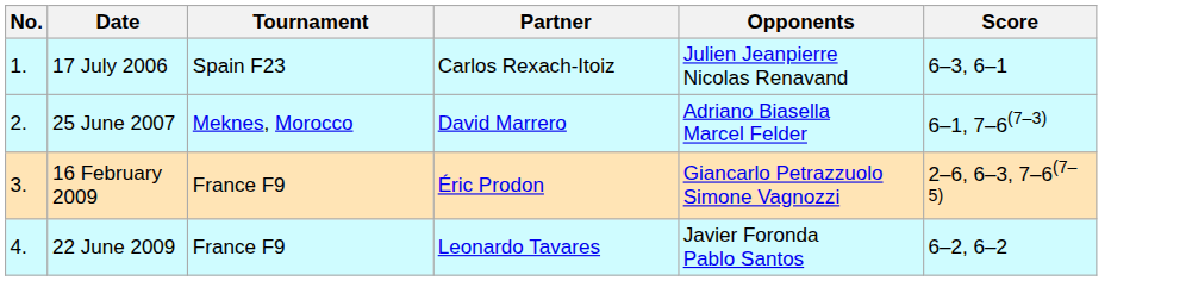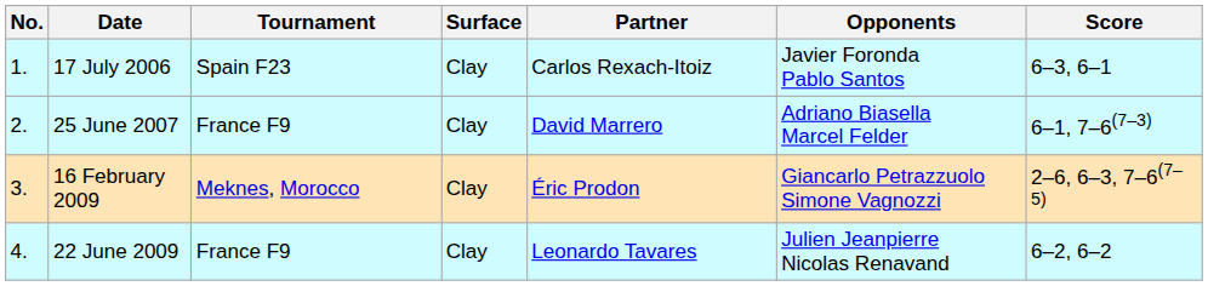 <table class="sortable wikitable" style=font-size:97%>
 <tr>
 <th>No.</th>
 <th width=100>Date</th>
 <th width=180>Tournament</th>
+<th>Surface</th>
 <th width=180>Partner</th>
 <th width=180>Opponents</th>
 <th width=125>Score</th>
 </tr>
 <tr bgcolor=CFFCFF>
 <td>1.</td>
 <td>17 July 2006</td>
 <td>Spain F23</td>
+<td>Clay</td>
 <td> Carlos Rexach-Itoiz</td>
-<td> <a href='#'>Julien Jeanpierre</a><br> Nicolas Renavand</td>
+<td> Javier Foronda<br> <a href='#'>Pablo Santos</a></td>
 <td>6–3, 6–1</td>
 </tr>
 <tr bgcolor=CFFCFF>
 <td>2.</td>
 <td>25 June 2007</td>
-<td><a href='#'>Meknes</a>, <a href='#'>Morocco</a></td>
+<td>France F9</td>
+<td>Clay</td>
 <td> <a href='#'>David Marrero</a></td>
 <td> <a href='#'>Adriano Biasella</a><br> <a href='#'>Marcel Felder</a></td>
 <td>6–1, 7–6<sup>(7–3)</sup></td>
 </tr>
 <tr bgcolor=moccasin>
 <td>3.</td>
 <td>16 February 2009</td>
-<td>France F9</td>
+<td><a href='#'>Meknes</a>, <a href='#'>Morocco</a></td>
+<td>Clay</td>
 <td> <a href='#'>Éric Prodon</a></td>
 <td> <a href='#'>Giancarlo Petrazzuolo</a><br> <a href='#'>Simone Vagnozzi</a></td>
 <td>2–6, 6–3, 7–6<sup>(7–5)</sup></td>
 </tr>
 <tr bgcolor=CFFCFF>
 <td>4.</td>
 <td>22 June 2009</td>
 <td>France F9</td>
+<td>Clay</td>
 <td> <a href='#'>Leonardo Tavares</a></td>
-<td> Javier Foronda<br> <a href='#'>Pablo Santos</a></td>
+<td> <a href='#'>Julien Jeanpierre</a><br> Nicolas Renavand</td>
 <td>6–2, 6–2</td>
 </tr>
 </table>
